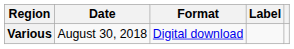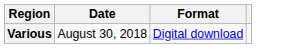 <table class="wikitable plainrowheaders">
 <tr>
 <th scope="col">Region</th>
 <th scope="col">Date</th>
 <th scope="col">Format</th>
-<th scope="col">Label</th>
 <th scope="col"></th>
 </tr>
 <tr>
 <th scope="row">Various</th>
 <td>August 30, 2018</td>
 <td><a href='#'>Digital download</a></td>
 <td></td>
-<td></td>
 </tr>
 </table>
